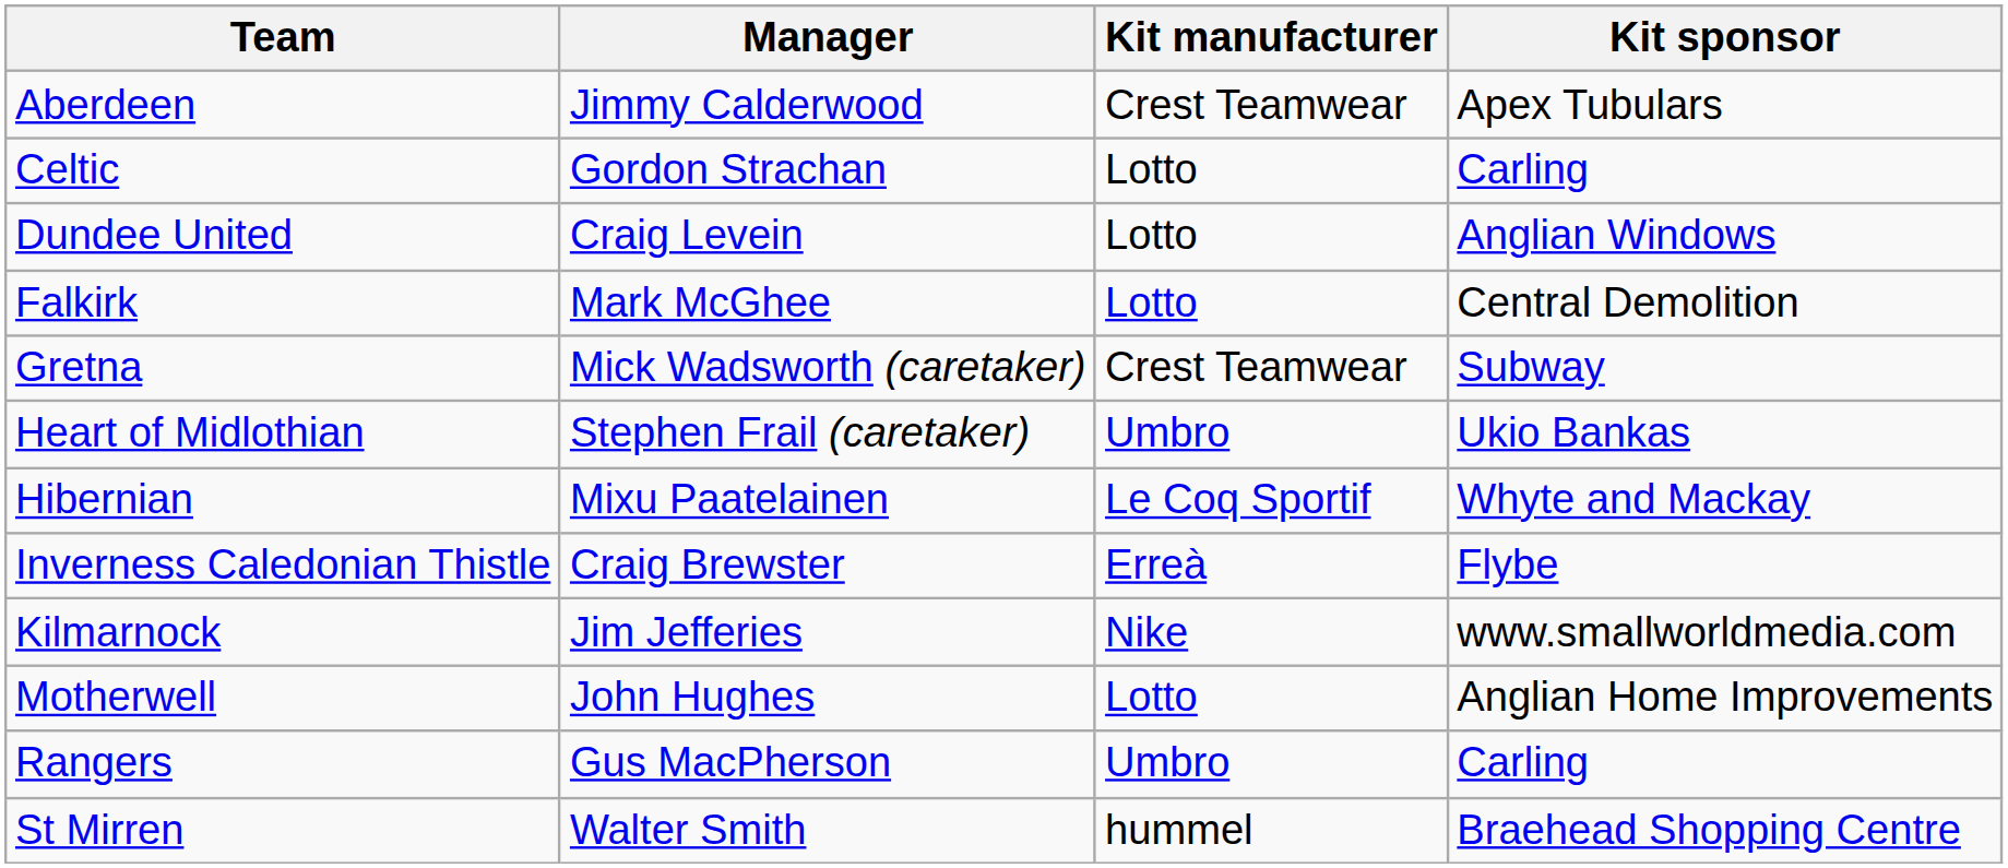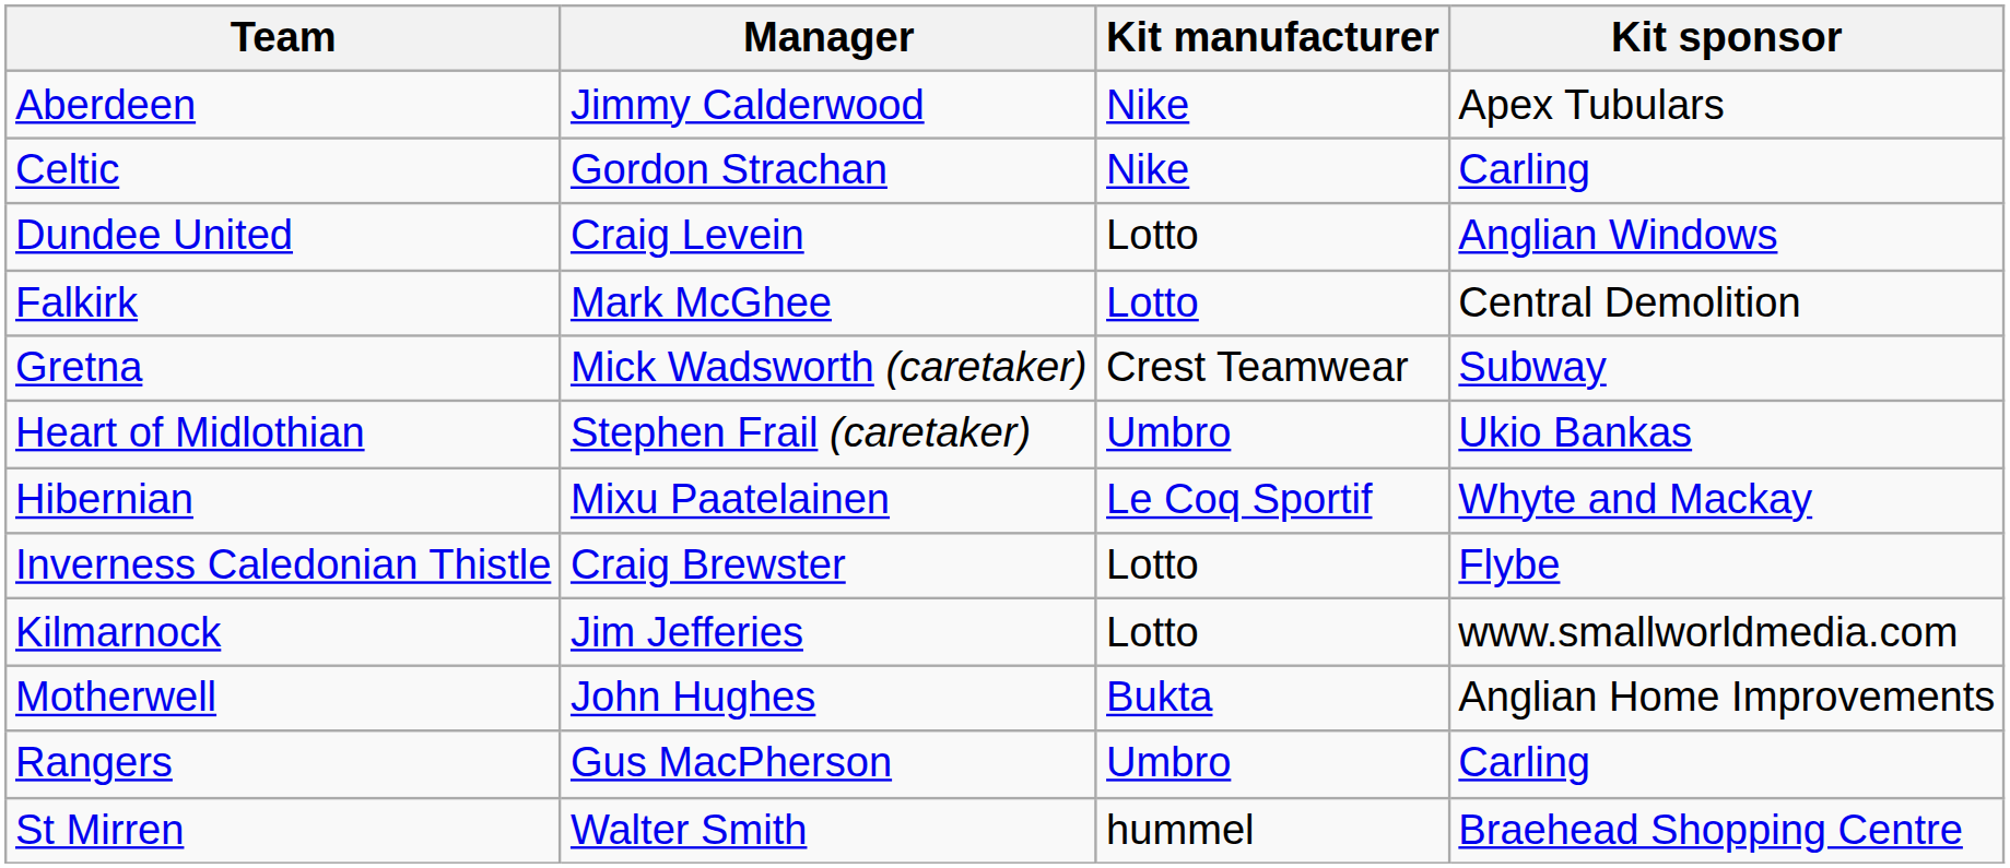 <table class="wikitable">
 <tr>
 <th>Team</th>
 <th>Manager</th>
 <th>Kit manufacturer</th>
 <th>Kit sponsor</th>
 </tr>
 <tr>
 <td><a href='#'>Aberdeen</a></td>
 <td> <a href='#'>Jimmy Calderwood</a></td>
-<td>Crest Teamwear</td>
+<td><a href='#'>Nike</a></td>
 <td>Apex Tubulars</td>
 </tr>
 <tr>
 <td><a href='#'>Celtic</a></td>
 <td> <a href='#'>Gordon Strachan</a></td>
-<td>Lotto</td>
+<td><a href='#'>Nike</a></td>
 <td><a href='#'>Carling</a></td>
 </tr>
 <tr>
 <td><a href='#'>Dundee United</a></td>
 <td> <a href='#'>Craig Levein</a></td>
 <td>Lotto</td>
 <td><a href='#'>Anglian Windows</a></td>
 </tr>
 <tr>
 <td><a href='#'>Falkirk</a></td>
 <td> <a href='#'>Mark McGhee</a></td>
 <td><a href='#'>Lotto</a></td>
 <td>Central Demolition</td>
 </tr>
 <tr>
 <td><a href='#'>Gretna</a></td>
 <td> <a href='#'>Mick Wadsworth</a> <em>(caretaker)</em></td>
 <td>Crest Teamwear</td>
 <td><a href='#'>Subway</a></td>
 </tr>
 <tr>
 <td><a href='#'>Heart of Midlothian</a></td>
 <td> <a href='#'>Stephen Frail</a> <em>(caretaker)</em></td>
 <td><a href='#'>Umbro</a></td>
 <td><a href='#'>Ukio Bankas</a></td>
 </tr>
 <tr>
 <td><a href='#'>Hibernian</a></td>
 <td> <a href='#'>Mixu Paatelainen</a></td>
 <td><a href='#'>Le Coq Sportif</a></td>
 <td><a href='#'>Whyte and Mackay</a></td>
 </tr>
 <tr>
 <td><a href='#'>Inverness Caledonian Thistle</a></td>
 <td> <a href='#'>Craig Brewster</a></td>
-<td><a href='#'>Erreà</a></td>
+<td>Lotto</td>
 <td><a href='#'>Flybe</a></td>
 </tr>
 <tr>
 <td><a href='#'>Kilmarnock</a></td>
 <td> <a href='#'>Jim Jefferies</a></td>
-<td><a href='#'>Nike</a></td>
+<td>Lotto</td>
 <td>www.smallworldmedia.com</td>
 </tr>
 <tr>
 <td><a href='#'>Motherwell</a></td>
 <td> <a href='#'>John Hughes</a></td>
-<td><a href='#'>Lotto</a></td>
+<td><a href='#'>Bukta</a></td>
 <td>Anglian Home Improvements</td>
 </tr>
 <tr>
 <td><a href='#'>Rangers</a></td>
 <td> <a href='#'>Gus MacPherson</a></td>
 <td><a href='#'>Umbro</a></td>
 <td><a href='#'>Carling</a></td>
 </tr>
 <tr>
 <td><a href='#'>St Mirren</a></td>
 <td> <a href='#'>Walter Smith</a></td>
 <td>hummel</td>
 <td><a href='#'>Braehead Shopping Centre</a></td>
 </tr>
 </table>
